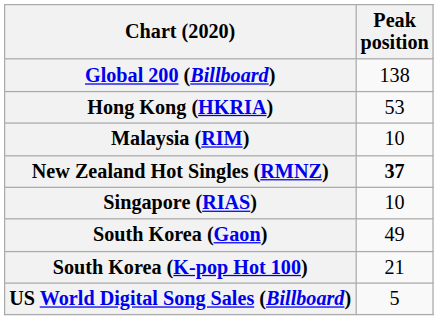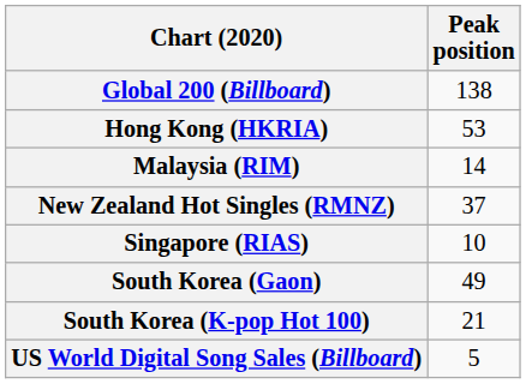 <table class="wikitable sortable plainrowheaders" style="text-align:center">
 <tr>
 <th scope="col">Chart (2020)</th>
 <th scope="col">Peak<br>position</th>
 </tr>
 <tr>
 <th scope="row"><a href='#'>Global 200</a> (<em><a href='#'>Billboard</a></em>)</th>
 <td>138</td>
 </tr>
 <tr>
 <th scope="row">Hong Kong (<a href='#'>HKRIA</a>)</th>
 <td>53</td>
 </tr>
 <tr>
 <th scope="row">Malaysia (<a href='#'>RIM</a>)</th>
-<td>10</td>
+<td>14</td>
 </tr>
 <tr>
 <th scope="row">New Zealand Hot Singles (<a href='#'>RMNZ</a>)</th>
-<td><strong>37</strong></td>
+<td>37</td>
 </tr>
 <tr>
 <th scope="row">Singapore (<a href='#'>RIAS</a>)</th>
 <td>10</td>
 </tr>
 <tr>
 <th scope="row">South Korea (<a href='#'>Gaon</a>)</th>
 <td>49</td>
 </tr>
 <tr>
 <th scope="row">South Korea (<a href='#'>K-pop Hot 100</a>)</th>
 <td>21</td>
 </tr>
 <tr>
 <th scope="row">US <a href='#'>World Digital Song Sales</a> (<em><a href='#'>Billboard</a></em>)</th>
 <td>5</td>
 </tr>
 </table>
